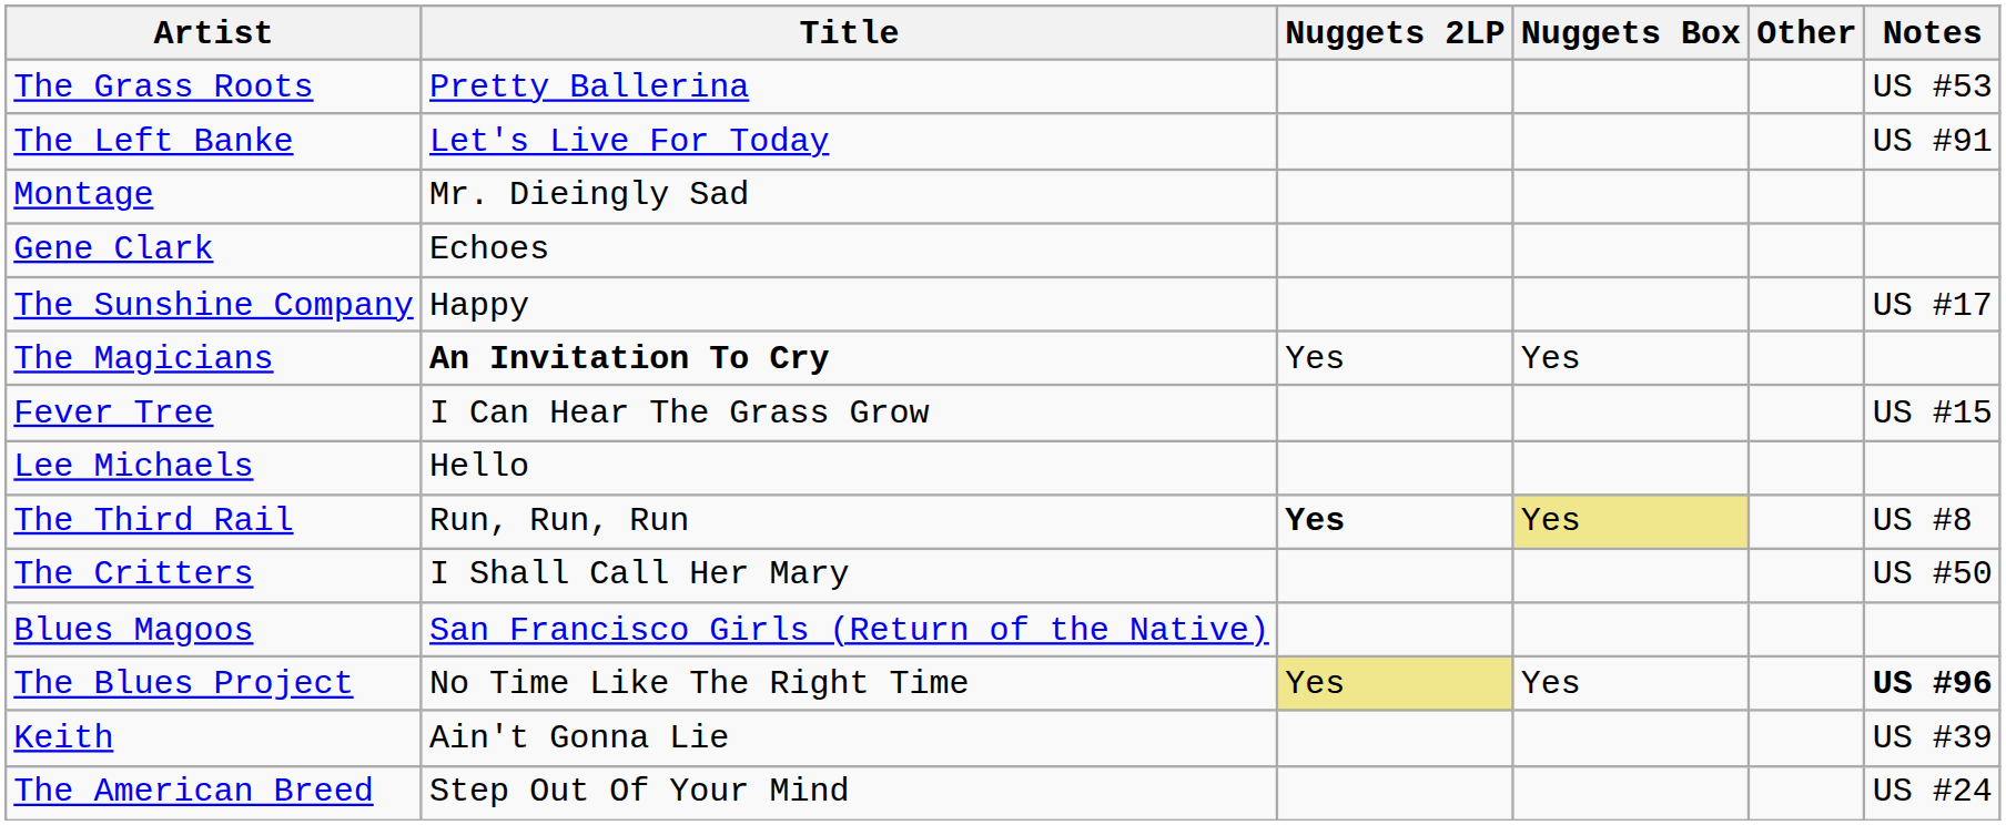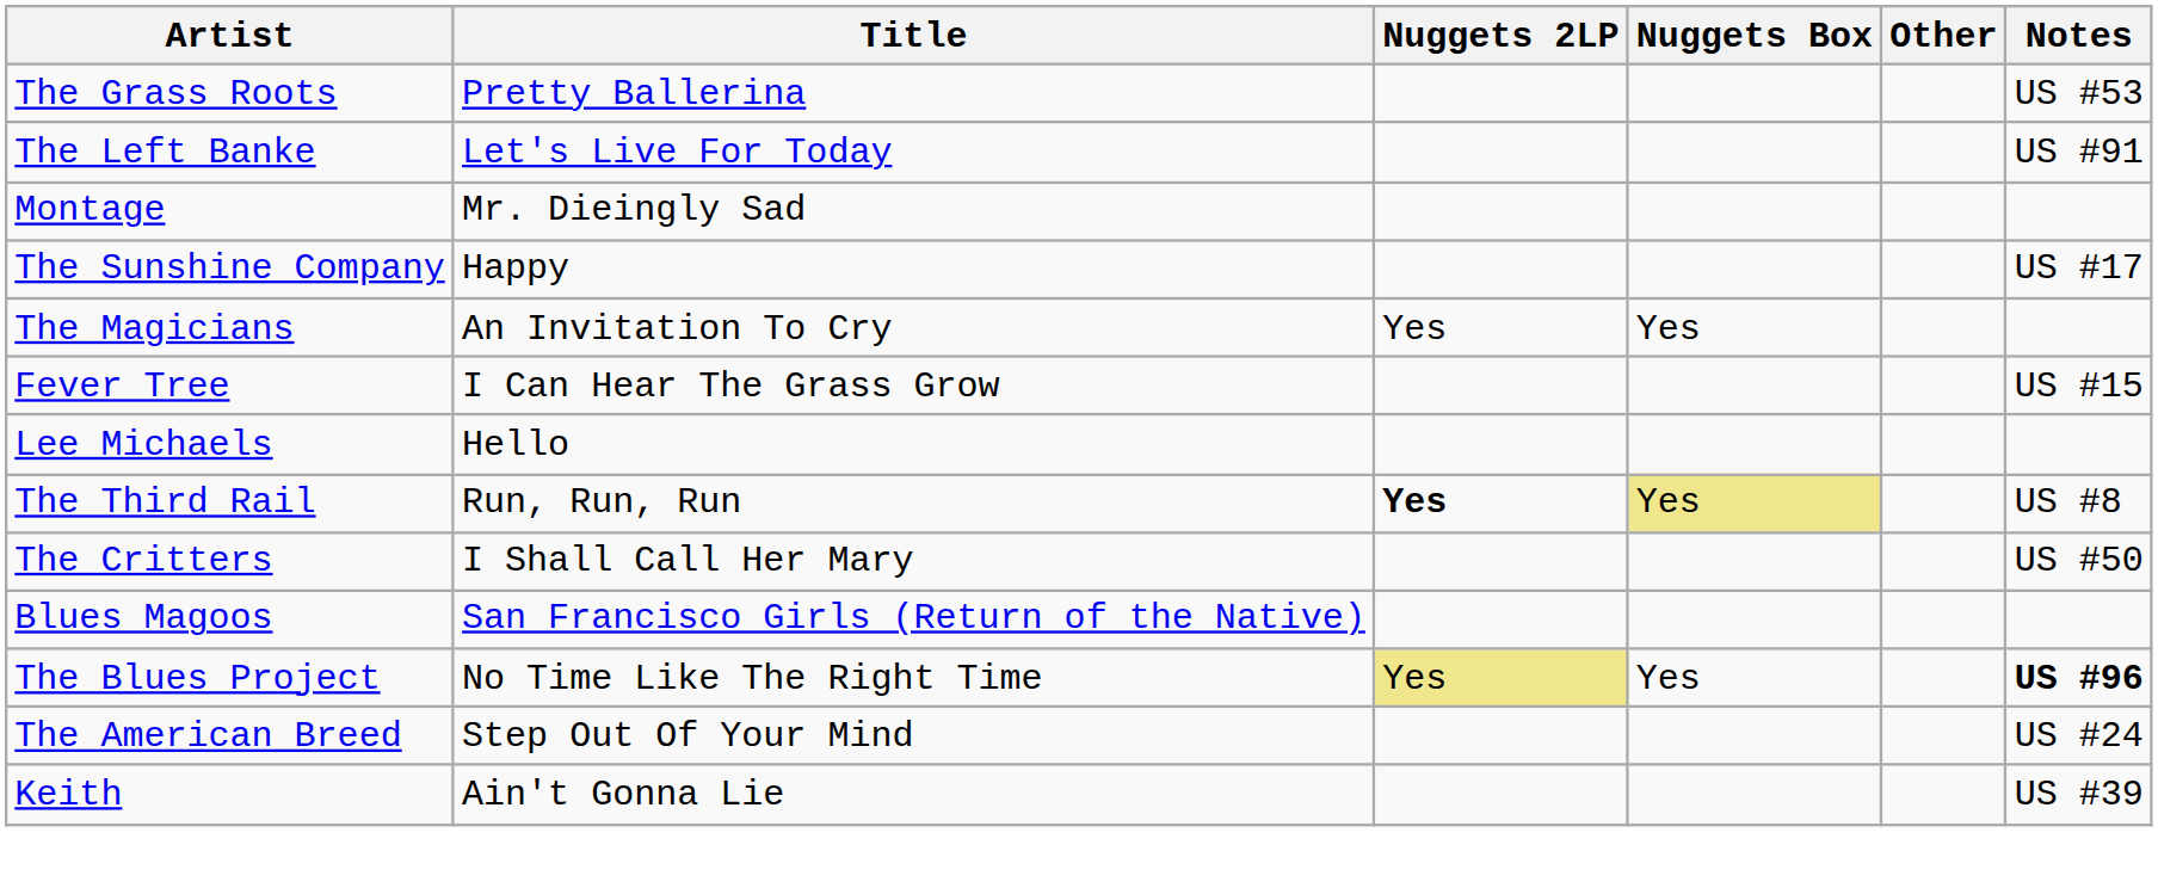 <table class="wikitable sortable">
 <tr>
 <th>Artist</th>
 <th>Title</th>
 <th>Nuggets 2LP</th>
 <th>Nuggets Box</th>
 <th>Other</th>
 <th>Notes</th>
 </tr>
 <tr>
 <td><a href='#'>The Grass Roots</a></td>
 <td><a href='#'>Pretty Ballerina</a></td>
 <td></td>
 <td></td>
 <td></td>
 <td>US #53</td>
 </tr>
 <tr>
 <td><a href='#'>The Left Banke</a></td>
 <td><a href='#'>Let's Live For Today</a></td>
 <td></td>
 <td></td>
 <td></td>
 <td>US #91</td>
 </tr>
 <tr>
 <td><a href='#'>Montage</a></td>
 <td>Mr. Dieingly Sad</td>
 <td></td>
 <td></td>
 <td></td>
 <td></td>
 </tr>
 <tr>
-<td><a href='#'>Gene Clark</a></td>
-<td>Echoes</td>
-<td></td>
-<td></td>
-<td></td>
-<td></td>
-</tr>
-<tr>
 <td><a href='#'>The Sunshine Company</a></td>
 <td>Happy</td>
 <td></td>
 <td></td>
 <td></td>
 <td>US #17</td>
 </tr>
 <tr>
 <td><a href='#'>The Magicians</a></td>
-<td><strong>An Invitation To Cry</strong></td>
+<td>An Invitation To Cry</td>
 <td>Yes</td>
 <td>Yes</td>
 <td></td>
 <td></td>
 </tr>
 <tr>
 <td><a href='#'>Fever Tree</a></td>
 <td>I Can Hear The Grass Grow</td>
 <td></td>
 <td></td>
 <td></td>
 <td>US #15</td>
 </tr>
 <tr>
 <td><a href='#'>Lee Michaels</a></td>
 <td>Hello</td>
 <td></td>
 <td></td>
 <td></td>
 <td></td>
 </tr>
 <tr>
 <td><a href='#'>The Third Rail</a></td>
 <td>Run, Run, Run</td>
 <td><strong>Yes</strong></td>
 <td style="background: khaki;">Yes</td>
 <td></td>
 <td>US #8</td>
 </tr>
 <tr>
 <td><a href='#'>The Critters</a></td>
 <td>I Shall Call Her Mary</td>
 <td></td>
 <td></td>
 <td></td>
 <td>US #50</td>
 </tr>
 <tr>
 <td><a href='#'>Blues Magoos</a></td>
 <td><a href='#'>San Francisco Girls (Return of the Native)</a></td>
 <td></td>
 <td></td>
 <td></td>
 <td></td>
 </tr>
 <tr>
 <td><a href='#'>The Blues Project</a></td>
 <td>No Time Like The Right Time</td>
 <td style="background: khaki;">Yes</td>
 <td>Yes</td>
 <td></td>
 <td><strong>US #96</strong></td>
 </tr>
 <tr>
+<td><a href='#'>The American Breed</a></td>
+<td>Step Out Of Your Mind</td>
+<td></td>
+<td></td>
+<td></td>
+<td>US #24</td>
+</tr>
+<tr>
 <td><a href='#'>Keith</a></td>
 <td>Ain't Gonna Lie</td>
 <td></td>
 <td></td>
 <td></td>
 <td>US #39</td>
 </tr>
-<tr>
-<td><a href='#'>The American Breed</a></td>
-<td>Step Out Of Your Mind</td>
-<td></td>
-<td></td>
-<td></td>
-<td>US #24</td>
-</tr>
 </table>
